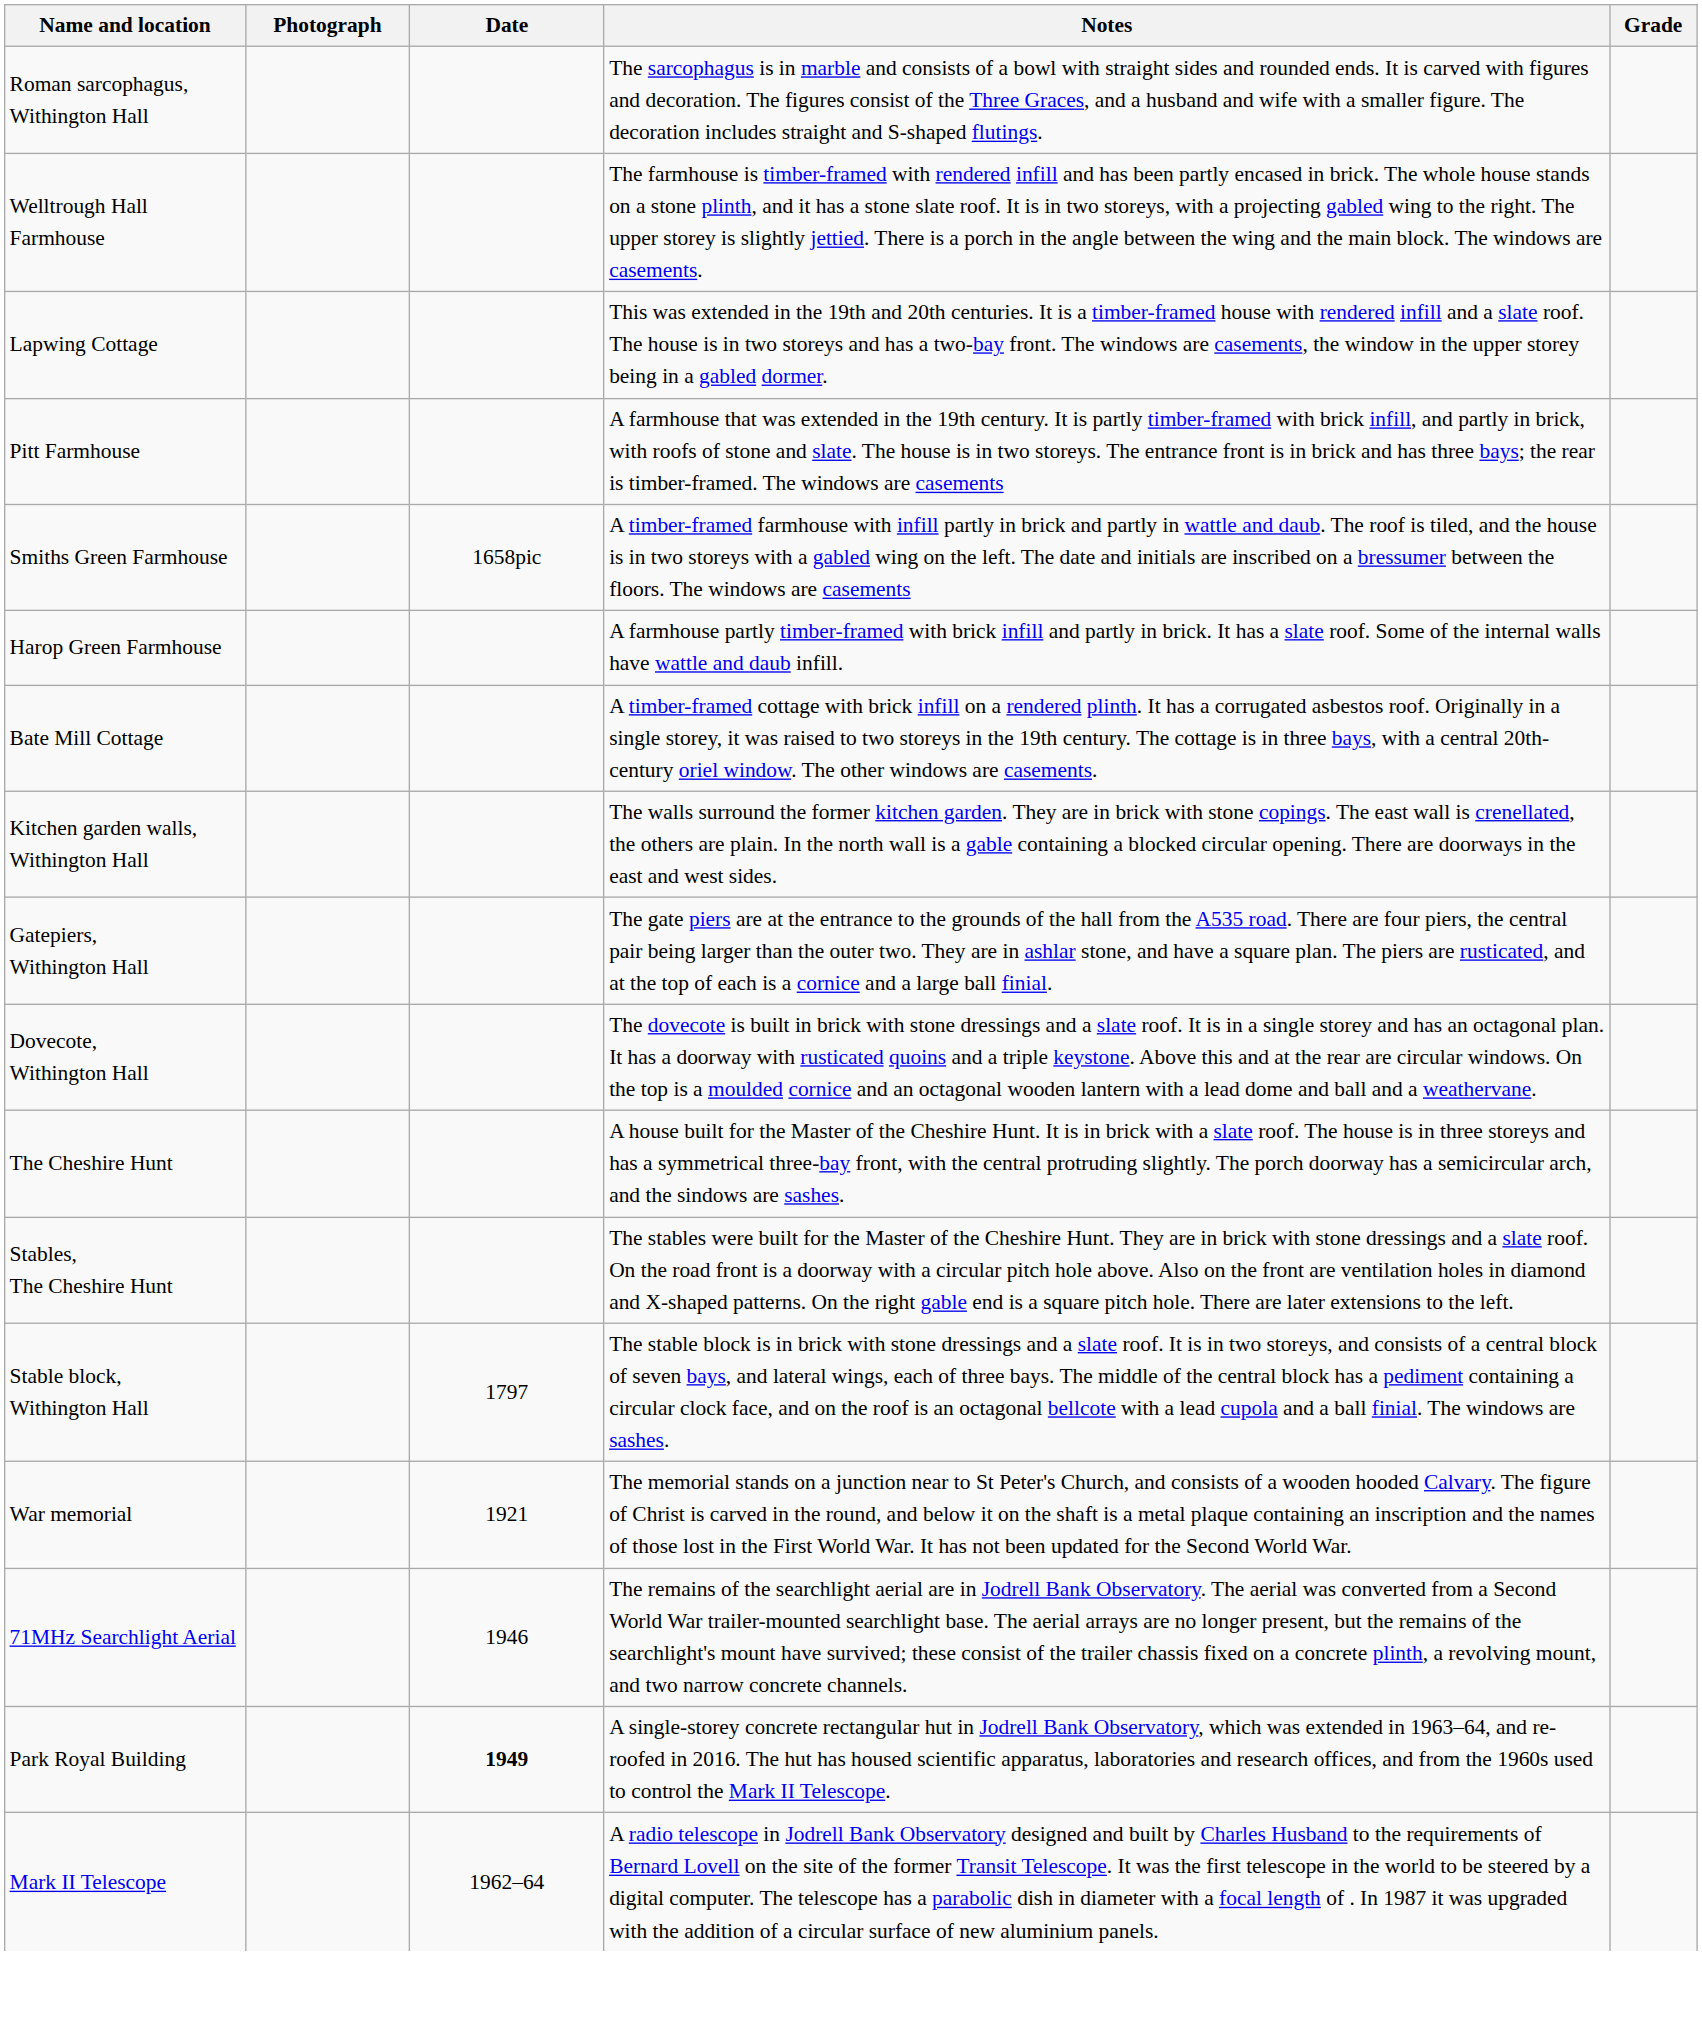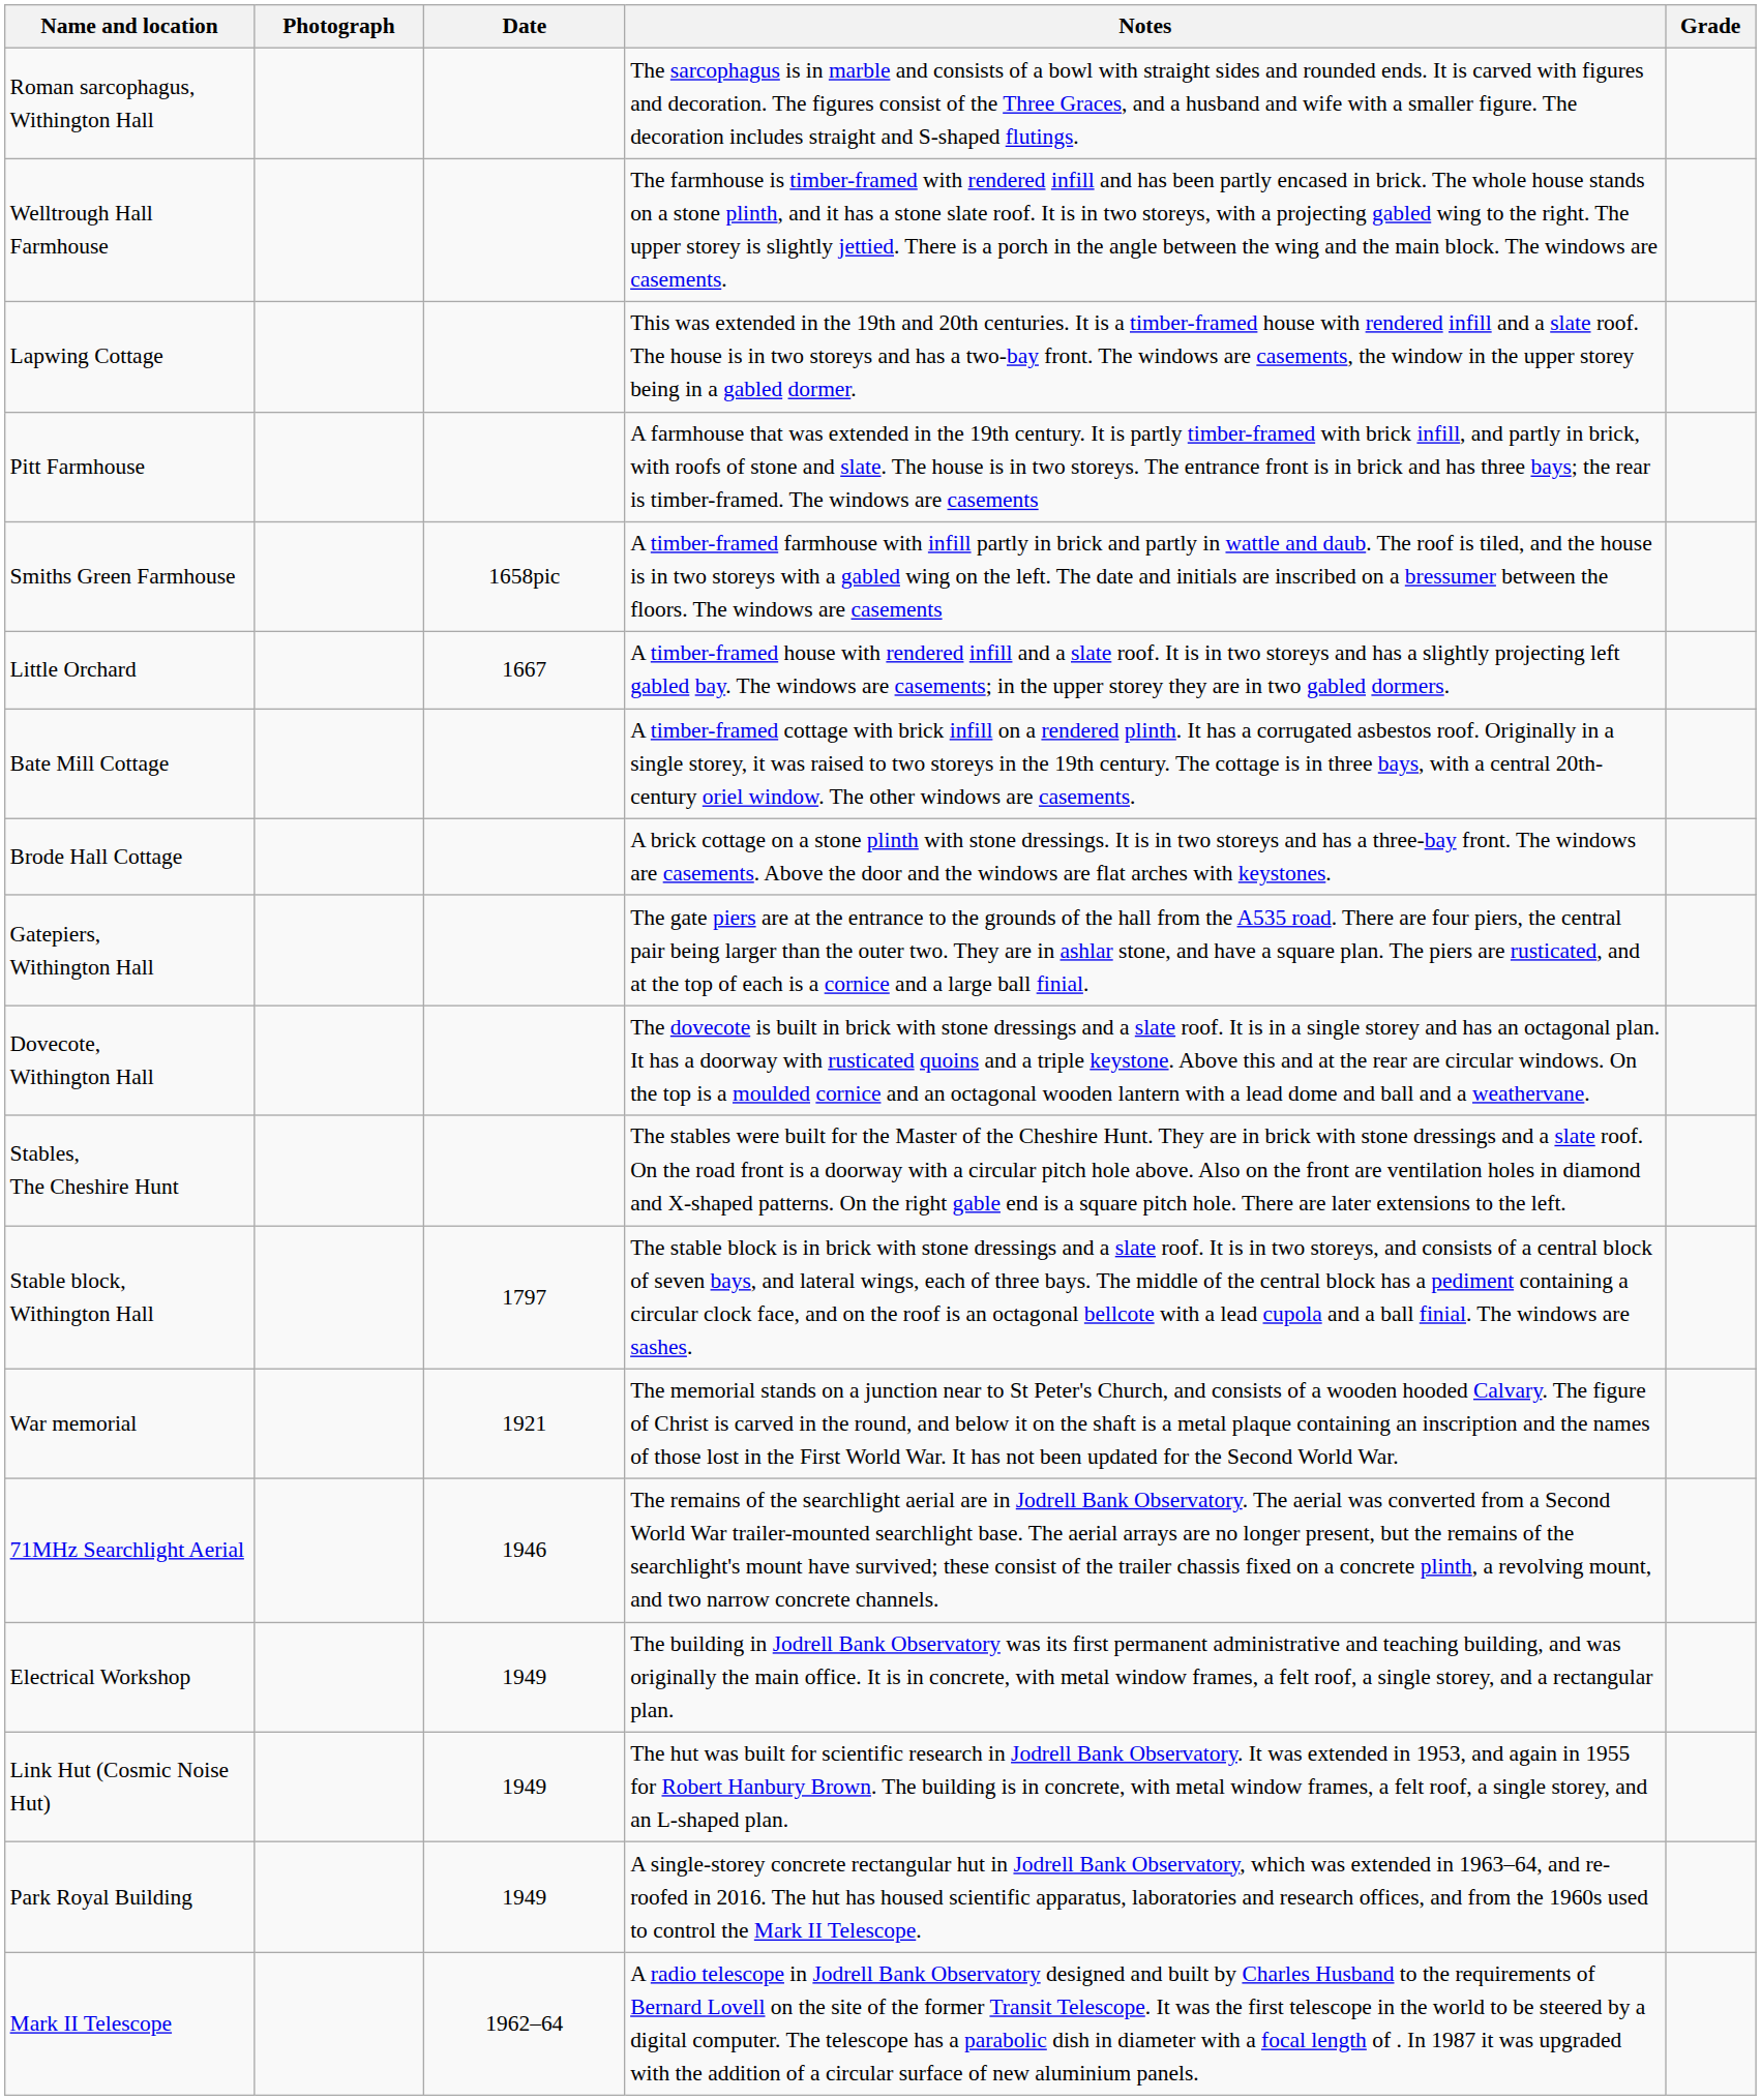 <table class="wikitable sortable plainrowheaders" style="width:100%;border:0px;text-align:left;line-height:150%;">
 <tr>
 <th scope="col" style="width:150px">Name and location</th>
 <th scope="col" style="width:100px" class="unsortable">Photograph</th>
 <th scope="col" style="width:120px">Date</th>
 <th scope="col" style="width:650px" class="unsortable">Notes</th>
 <th scope="col" style="width:50px">Grade</th>
 </tr>
 <tr>
 <td>Roman sarcophagus,<br>Withington Hall<br><small></small></td>
 <td></td>
 <td align="center"></td>
 <td>The <a href='#'>sarcophagus</a> is in <a href='#'>marble</a> and consists of a bowl with straight sides and rounded ends. It is carved with figures and decoration. The figures consist of the <a href='#'>Three Graces</a>, and a husband and wife with a smaller figure. The decoration includes straight and S-shaped <a href='#'>flutings</a>.</td>
 <td align="center" ></td>
 </tr>
 <tr>
 <td>Welltrough Hall Farmhouse<br><small></small></td>
 <td></td>
 <td align="center"></td>
 <td>The farmhouse is <a href='#'>timber-framed</a> with <a href='#'>rendered</a> <a href='#'>infill</a> and has been partly encased in brick. The whole house stands on a stone <a href='#'>plinth</a>, and it has a stone slate roof. It is in two storeys, with a projecting <a href='#'>gabled</a> wing to the right. The upper storey is slightly <a href='#'>jettied</a>. There is a porch in the angle between the wing and the main block. The windows are <a href='#'>casements</a>.</td>
 <td align="center" ></td>
 </tr>
 <tr>
 <td>Lapwing Cottage<br><small></small></td>
 <td></td>
 <td align="center"></td>
 <td>This was extended in the 19th and 20th centuries. It is a <a href='#'>timber-framed</a> house with <a href='#'>rendered</a> <a href='#'>infill</a> and a <a href='#'>slate</a> roof. The house is in two storeys and has a two-<a href='#'>bay</a> front. The windows are <a href='#'>casements</a>, the window in the upper storey being in a <a href='#'>gabled</a> <a href='#'>dormer</a>.</td>
 <td align="center" ></td>
 </tr>
 <tr>
 <td>Pitt Farmhouse<br><small></small></td>
 <td></td>
 <td align="center"></td>
 <td>A farmhouse that was extended in the 19th century. It is partly <a href='#'>timber-framed</a> with brick <a href='#'>infill</a>, and partly in brick, with roofs of stone and <a href='#'>slate</a>. The house is in two storeys. The entrance front is in brick and has three <a href='#'>bays</a>; the rear is timber-framed. The windows are <a href='#'>casements</a></td>
 <td align="center" ></td>
 </tr>
 <tr>
 <td>Smiths Green Farmhouse<br><small></small></td>
 <td></td>
 <td align="center">1658pic</td>
 <td>A <a href='#'>timber-framed</a> farmhouse with <a href='#'>infill</a> partly in brick and partly in <a href='#'>wattle and daub</a>. The roof is tiled, and the house is in two storeys with a <a href='#'>gabled</a> wing on the left. The date and initials are inscribed on a <a href='#'>bressumer</a> between the floors. The windows are <a href='#'>casements</a></td>
 <td align="center" ></td>
 </tr>
 <tr>
-<td>Harop Green Farmhouse<br><small></small></td>
+<td>Little Orchard<br><small></small></td>
 <td></td>
-<td align="center"></td>
-<td>A farmhouse partly <a href='#'>timber-framed</a> with brick <a href='#'>infill</a> and partly in brick. It has a <a href='#'>slate</a> roof. Some of the internal walls have <a href='#'>wattle and daub</a> infill.</td>
+<td align="center">1667</td>
+<td>A <a href='#'>timber-framed</a> house with <a href='#'>rendered</a> <a href='#'>infill</a> and a <a href='#'>slate</a> roof. It is in two storeys and has a slightly projecting left <a href='#'>gabled</a> <a href='#'>bay</a>. The windows are <a href='#'>casements</a>; in the upper storey they are in two <a href='#'>gabled</a> <a href='#'>dormers</a>.</td>
 <td align="center" ></td>
 </tr>
 <tr>
 <td>Bate Mill Cottage<br><small></small></td>
 <td></td>
 <td align="center"></td>
 <td>A <a href='#'>timber-framed</a> cottage with brick <a href='#'>infill</a> on a <a href='#'>rendered</a> <a href='#'>plinth</a>. It has a corrugated asbestos roof. Originally in a single storey, it was raised to two storeys in the 19th century. The cottage is in three <a href='#'>bays</a>, with a central 20th-century <a href='#'>oriel window</a>. The other windows are <a href='#'>casements</a>.</td>
 <td align="center" ></td>
 </tr>
 <tr>
-<td>Kitchen garden walls,<br>Withington Hall<br><small></small></td>
+<td>Brode Hall Cottage<br><small></small></td>
 <td></td>
 <td align="center"></td>
-<td>The walls surround the former <a href='#'>kitchen garden</a>. They are in brick with stone <a href='#'>copings</a>. The east wall is <a href='#'>crenellated</a>, the others are plain. In the north wall is a <a href='#'>gable</a> containing a blocked circular opening. There are doorways in the east and west sides.</td>
+<td>A brick cottage on a stone <a href='#'>plinth</a> with stone dressings. It is in two storeys and has a three-<a href='#'>bay</a> front. The windows are <a href='#'>casements</a>. Above the door and the windows are flat arches with <a href='#'>keystones</a>.</td>
 <td align="center" ></td>
 </tr>
 <tr>
 <td>Gatepiers,<br>Withington Hall<br><small></small></td>
 <td></td>
 <td align="center"></td>
 <td>The gate <a href='#'>piers</a> are at the entrance to the grounds of the hall from the <a href='#'>A535 road</a>. There are four piers, the central pair being larger than the outer two. They are in <a href='#'>ashlar</a> stone, and have a square plan. The piers are <a href='#'>rusticated</a>, and at the top of each is a <a href='#'>cornice</a> and a large ball <a href='#'>finial</a>.</td>
 <td align="center" ></td>
 </tr>
 <tr>
 <td>Dovecote,<br>Withington Hall<br><small></small></td>
 <td></td>
 <td align="center"></td>
 <td>The <a href='#'>dovecote</a> is built in brick with stone dressings and a <a href='#'>slate</a> roof. It is in a single storey and has an octagonal plan. It has a doorway with <a href='#'>rusticated</a> <a href='#'>quoins</a> and a triple <a href='#'>keystone</a>. Above this and at the rear are circular windows. On the top is a <a href='#'>moulded</a> <a href='#'>cornice</a> and an octagonal wooden lantern with a lead dome and ball and a <a href='#'>weathervane</a>.</td>
-<td align="center" ></td>
-</tr>
-<tr>
-<td>The Cheshire Hunt<br><small></small></td>
-<td></td>
-<td align="center"></td>
-<td>A house built for the Master of the Cheshire Hunt. It is in brick with a <a href='#'>slate</a> roof. The house is in three storeys and has a symmetrical three-<a href='#'>bay</a> front, with the central protruding slightly. The porch doorway has a semicircular arch, and the sindows are <a href='#'>sashes</a>.</td>
 <td align="center" ></td>
 </tr>
 <tr>
 <td>Stables,<br>The Cheshire Hunt<br><small></small></td>
 <td></td>
 <td align="center"></td>
 <td>The stables were built for the Master of the Cheshire Hunt. They are in brick with stone dressings and a <a href='#'>slate</a> roof. On the road front is a doorway with a circular pitch hole above. Also on the front are ventilation holes in diamond and X-shaped patterns. On the right <a href='#'>gable</a> end is a square pitch hole. There are later extensions to the left.</td>
 <td align="center" ></td>
 </tr>
 <tr>
 <td>Stable block,<br>Withington Hall<br><small></small></td>
 <td></td>
 <td align="center">1797</td>
 <td>The stable block is in brick with stone dressings and a <a href='#'>slate</a> roof. It is in two storeys, and consists of a central block of seven <a href='#'>bays</a>, and lateral wings, each of three bays. The middle of the central block has a <a href='#'>pediment</a> containing a circular clock face, and on the roof is an octagonal <a href='#'>bellcote</a> with a lead <a href='#'>cupola</a> and a ball <a href='#'>finial</a>. The windows are <a href='#'>sashes</a>.</td>
 <td align="center" ></td>
 </tr>
 <tr>
 <td>War memorial<br><small></small></td>
 <td></td>
 <td align="center">1921</td>
 <td>The memorial stands on a junction near to St Peter's Church, and consists of a wooden hooded <a href='#'>Calvary</a>. The figure of Christ is carved in the round, and below it on the shaft is a metal plaque containing an inscription and the names of those lost in the First World War. It has not been updated for the Second World War.</td>
 <td align="center" ></td>
 </tr>
 <tr>
 <td><a href='#'>71MHz Searchlight Aerial</a><br><small></small></td>
 <td></td>
 <td align="center">1946</td>
 <td>The remains of the searchlight aerial are in <a href='#'>Jodrell Bank Observatory</a>. The aerial was converted from a Second World War trailer-mounted searchlight base. The aerial arrays are no longer present, but the remains of the searchlight's mount have survived; these consist of the trailer chassis fixed on a concrete <a href='#'>plinth</a>, a revolving mount, and two narrow concrete channels.</td>
 <td align="center" ></td>
 </tr>
 <tr>
+<td>Electrical Workshop<br><small></small></td>
+<td></td>
+<td align="center">1949</td>
+<td>The building in <a href='#'>Jodrell Bank Observatory</a> was its first permanent administrative and teaching building, and was originally the main office. It is in concrete, with metal window frames, a felt roof, a single storey, and a rectangular plan.</td>
+<td align="center" ></td>
+</tr>
+<tr>
+<td>Link Hut (Cosmic Noise Hut)<br><small></small></td>
+<td></td>
+<td align="center">1949</td>
+<td>The hut was built for scientific research in <a href='#'>Jodrell Bank Observatory</a>. It was extended in 1953, and again in 1955 for <a href='#'>Robert Hanbury Brown</a>. The building is in concrete, with metal window frames, a felt roof, a single storey, and an L-shaped plan.</td>
+<td align="center" ></td>
+</tr>
+<tr>
 <td>Park Royal Building<br><small></small></td>
 <td></td>
-<td align="center"><strong>1949</strong></td>
+<td align="center">1949</td>
 <td>A single-storey concrete rectangular hut in <a href='#'>Jodrell Bank Observatory</a>, which was extended in 1963–64, and re-roofed in 2016. The hut has housed scientific apparatus, laboratories and research offices, and from the 1960s used to control the <a href='#'>Mark II Telescope</a>.</td>
 <td align="center" ></td>
 </tr>
 <tr>
 <td><a href='#'>Mark II Telescope</a><br><small></small></td>
 <td></td>
 <td align="center">1962–64</td>
 <td>A <a href='#'>radio telescope</a> in <a href='#'>Jodrell Bank Observatory</a> designed and built by <a href='#'>Charles Husband</a> to the requirements of <a href='#'>Bernard Lovell</a> on the site of the former <a href='#'>Transit Telescope</a>. It was the first telescope in the world to be steered by a digital computer. The telescope has a <a href='#'>parabolic</a> dish  in diameter with a <a href='#'>focal length</a> of . In 1987 it was upgraded with the addition of a circular surface of new aluminium panels.</td>
 <td align="center" ></td>
 </tr>
 <tr>
 </tr>
 </table>
